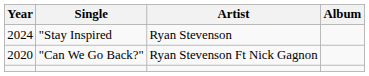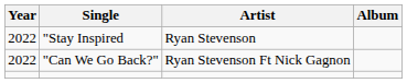 <table class="wikitable">
 <tr>
 <th>Year</th>
 <th>Single</th>
 <th>Artist</th>
 <th>Album</th>
 </tr>
 <tr>
-<td>2024</td>
+<td>2022</td>
 <td>"Stay Inspired</td>
 <td>Ryan Stevenson</td>
 <td></td>
 </tr>
 <tr>
-<td>2020</td>
+<td>2022</td>
 <td>"Can We Go Back?"</td>
 <td>Ryan Stevenson Ft Nick Gagnon</td>
 <td></td>
 </tr>
 <tr>
 <td></td>
 <td></td>
 <td></td>
 <td></td>
 </tr>
 </table>
